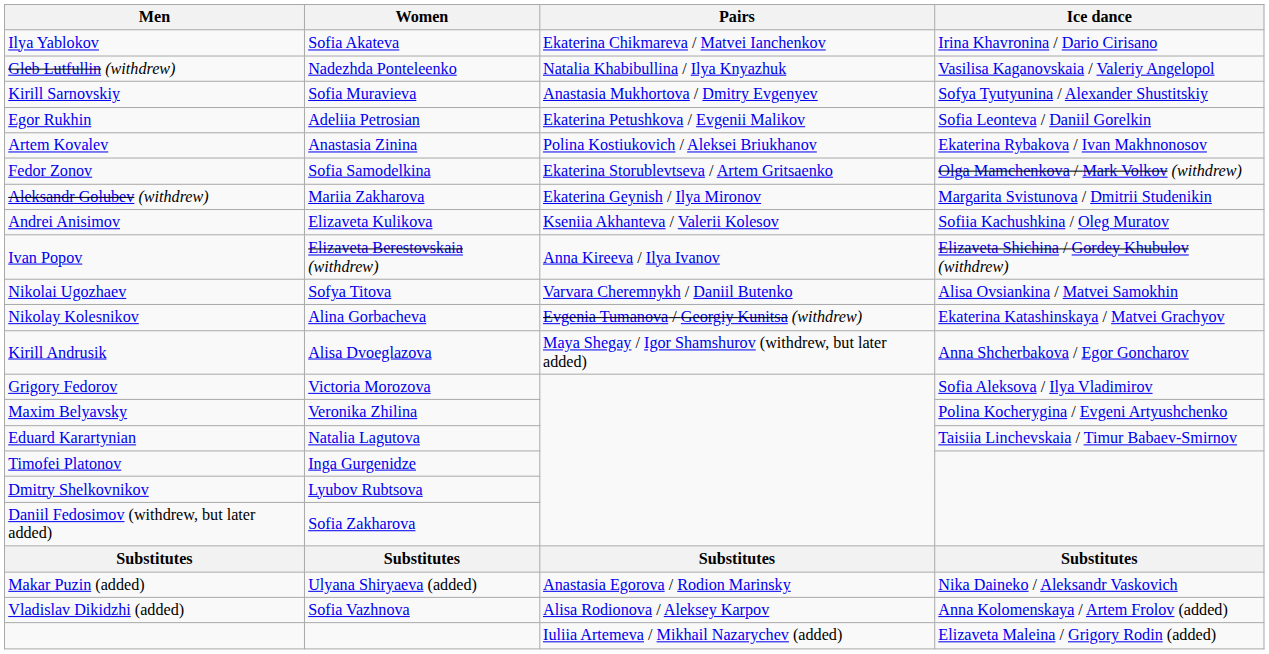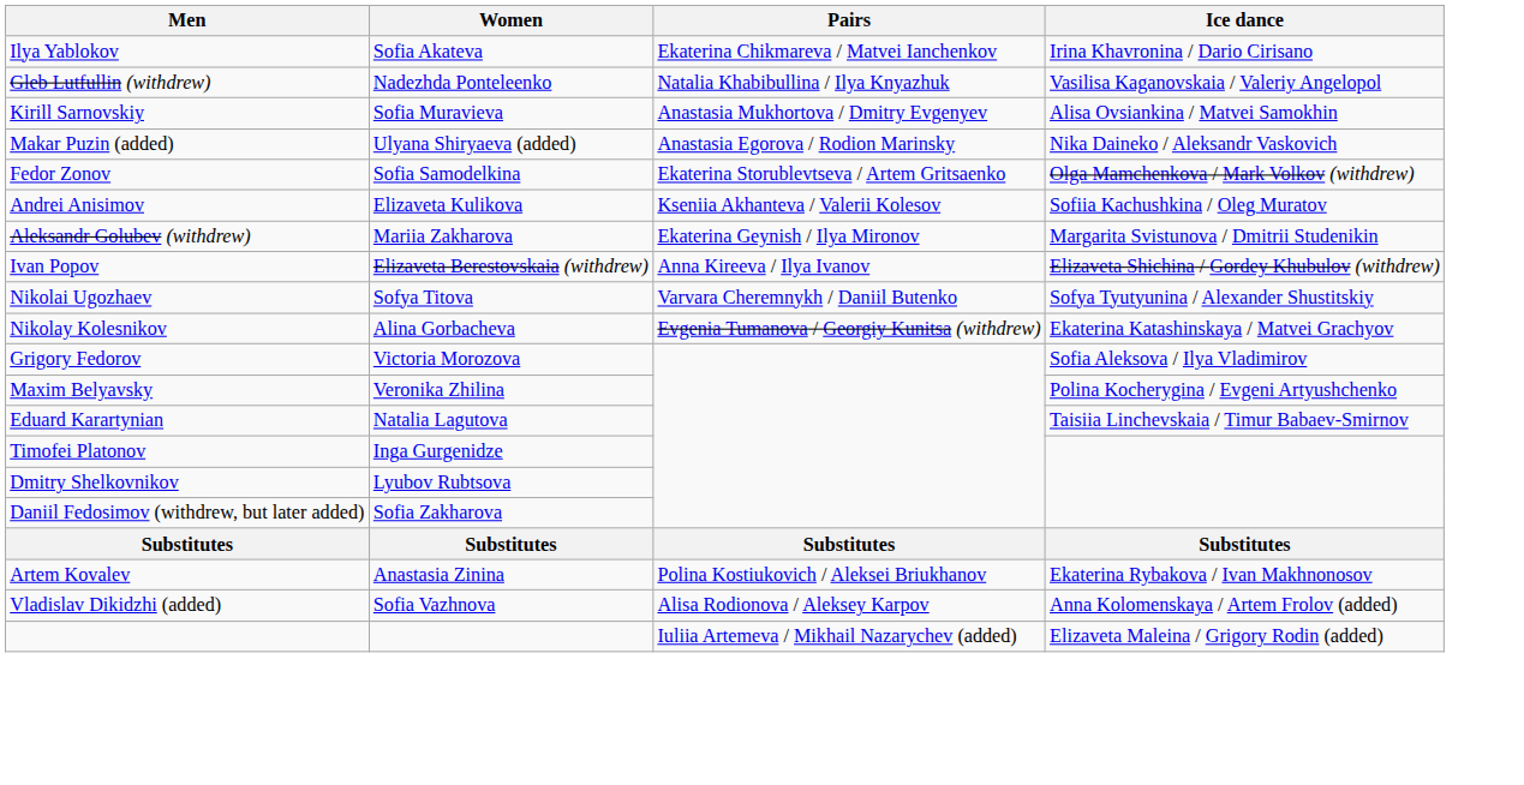 <table class="wikitable">
 <tr>
 <th>Men</th>
 <th>Women</th>
 <th>Pairs</th>
 <th>Ice dance</th>
 </tr>
 <tr>
 <td><a href='#'>Ilya Yablokov</a></td>
 <td><a href='#'>Sofia Akateva</a></td>
 <td><a href='#'>Ekaterina Chikmareva</a> / <a href='#'>Matvei Ianchenkov</a></td>
 <td><a href='#'>Irina Khavronina</a> / <a href='#'>Dario Cirisano</a></td>
 </tr>
 <tr>
 <td><s><a href='#'>Gleb Lutfullin</a></s> <em>(withdrew)</em></td>
 <td><a href='#'>Nadezhda Ponteleenko</a></td>
 <td><a href='#'>Natalia Khabibullina</a> / <a href='#'>Ilya Knyazhuk</a></td>
 <td><a href='#'>Vasilisa Kaganovskaia</a> / <a href='#'>Valeriy Angelopol</a></td>
 </tr>
 <tr>
 <td><a href='#'>Kirill Sarnovskiy</a></td>
 <td><a href='#'>Sofia Muravieva</a></td>
 <td><a href='#'>Anastasia Mukhortova</a> / <a href='#'>Dmitry Evgenyev</a></td>
-<td><a href='#'>Sofya Tyutyunina</a> / <a href='#'>Alexander Shustitskiy</a></td>
+<td><a href='#'>Alisa Ovsiankina</a> / <a href='#'>Matvei Samokhin</a></td>
 </tr>
 <tr>
-<td><a href='#'>Egor Rukhin</a></td>
-<td><a href='#'>Adeliia Petrosian</a></td>
-<td><a href='#'>Ekaterina Petushkova</a> / <a href='#'>Evgenii Malikov</a></td>
-<td><a href='#'>Sofia Leonteva</a> / <a href='#'>Daniil Gorelkin</a></td>
-</tr>
-<tr>
-<td><a href='#'>Artem Kovalev</a></td>
-<td><a href='#'>Anastasia Zinina</a></td>
-<td><a href='#'>Polina Kostiukovich</a> / <a href='#'>Aleksei Briukhanov</a></td>
-<td><a href='#'>Ekaterina Rybakova</a> / <a href='#'>Ivan Makhnonosov</a></td>
+<td><a href='#'>Makar Puzin</a> </em>(added)<em></td>
+<td><a href='#'>Ulyana Shiryaeva</a> </em>(added)<em></td>
+<td><a href='#'>Anastasia Egorova</a> / <a href='#'>Rodion Marinsky</a></td>
+<td><a href='#'>Nika Daineko</a> / <a href='#'>Aleksandr Vaskovich</a></td>
 </tr>
 <tr>
 <td><a href='#'>Fedor Zonov</a></td>
 <td><a href='#'>Sofia Samodelkina</a></td>
 <td><a href='#'>Ekaterina Storublevtseva</a> / <a href='#'>Artem Gritsaenko</a></td>
 <td><s><a href='#'>Olga Mamchenkova</a> / <a href='#'>Mark Volkov</a></s> <em>(withdrew)</em></td>
 </tr>
 <tr>
+<td><a href='#'>Andrei Anisimov</a></td>
+<td><a href='#'>Elizaveta Kulikova</a></td>
+<td><a href='#'>Kseniia Akhanteva</a> / <a href='#'>Valerii Kolesov</a></td>
+<td><a href='#'>Sofiia Kachushkina</a> / <a href='#'>Oleg Muratov</a></td>
+</tr>
+<tr>
 <td><s><a href='#'>Aleksandr Golubev</a></s> <em>(withdrew)</em></td>
 <td><a href='#'>Mariia Zakharova</a></td>
 <td><a href='#'>Ekaterina Geynish</a> / <a href='#'>Ilya Mironov</a></td>
 <td><a href='#'>Margarita Svistunova</a> / <a href='#'>Dmitrii Studenikin</a></td>
-</tr>
-<tr>
-<td><a href='#'>Andrei Anisimov</a></td>
-<td><a href='#'>Elizaveta Kulikova</a></td>
-<td><a href='#'>Kseniia Akhanteva</a> / <a href='#'>Valerii Kolesov</a></td>
-<td><a href='#'>Sofiia Kachushkina</a> / <a href='#'>Oleg Muratov</a></td>
 </tr>
 <tr>
 <td><a href='#'>Ivan Popov</a></td>
 <td><s><a href='#'>Elizaveta Berestovskaia</a></s> <em>(withdrew)</em></td>
 <td><a href='#'>Anna Kireeva</a> / <a href='#'>Ilya Ivanov</a></td>
 <td><s><a href='#'>Elizaveta Shichina</a> / <a href='#'>Gordey Khubulov</a></s> <em>(withdrew)</em></td>
 </tr>
 <tr>
 <td><a href='#'>Nikolai Ugozhaev</a></td>
 <td><a href='#'>Sofya Titova</a></td>
 <td><a href='#'>Varvara Cheremnykh</a> / <a href='#'>Daniil Butenko</a></td>
-<td><a href='#'>Alisa Ovsiankina</a> / <a href='#'>Matvei Samokhin</a></td>
+<td><a href='#'>Sofya Tyutyunina</a> / <a href='#'>Alexander Shustitskiy</a></td>
 </tr>
 <tr>
 <td><a href='#'>Nikolay Kolesnikov</a></td>
 <td><a href='#'>Alina Gorbacheva</a></td>
 <td><s><a href='#'>Evgenia Tumanova</a> / <a href='#'>Georgiy Kunitsa</a></s> <em>(withdrew)</td>
 <td><a href='#'>Ekaterina Katashinskaya</a> / <a href='#'>Matvei Grachyov</a></td>
-</tr>
-<tr>
-<td><a href='#'>Kirill Andrusik</a></td>
-<td><a href='#'>Alisa Dvoeglazova</a></td>
-<td><a href='#'>Maya Shegay</a> / <a href='#'>Igor Shamshurov</a> </em>(withdrew, but later added)<em></td>
-<td><a href='#'>Anna Shcherbakova</a> / <a href='#'>Egor Goncharov</a></td>
 </tr>
 <tr>
 <td><a href='#'>Grigory Fedorov</a></td>
 <td><a href='#'>Victoria Morozova</a></td>
 <td rowspan=6></td>
 <td><a href='#'>Sofia Aleksova</a> / <a href='#'>Ilya Vladimirov</a></td>
 </tr>
 <tr>
 <td><a href='#'>Maxim Belyavsky</a></td>
 <td><a href='#'>Veronika Zhilina</a></td>
 <td><a href='#'>Polina Kocherygina</a> / <a href='#'>Evgeni Artyushchenko</a></td>
 </tr>
 <tr>
 <td><a href='#'>Eduard Karartynian</a></td>
 <td><a href='#'>Natalia Lagutova</a></td>
 <td><a href='#'>Taisiia Linchevskaia</a> / <a href='#'>Timur Babaev-Smirnov</a></td>
 </tr>
 <tr>
 <td><a href='#'>Timofei Platonov</a></td>
 <td><a href='#'>Inga Gurgenidze</a></td>
 <td rowspan=3></td>
 </tr>
 <tr>
 <td><a href='#'>Dmitry Shelkovnikov</a></td>
 <td><a href='#'>Lyubov Rubtsova</a></td>
 </tr>
 <tr>
 <td><a href='#'>Daniil Fedosimov</a> </em>(withdrew, but later added)<em></td>
 <td><a href='#'>Sofia Zakharova</a></td>
 </tr>
 <tr>
 <th>Substitutes</th>
 <th>Substitutes</th>
 <th>Substitutes</th>
 <th>Substitutes</th>
 </tr>
 <tr>
-<td><a href='#'>Makar Puzin</a> </em>(added)<em></td>
-<td><a href='#'>Ulyana Shiryaeva</a> </em>(added)<em></td>
-<td><a href='#'>Anastasia Egorova</a> / <a href='#'>Rodion Marinsky</a></td>
-<td><a href='#'>Nika Daineko</a> / <a href='#'>Aleksandr Vaskovich</a></td>
+<td><a href='#'>Artem Kovalev</a></td>
+<td><a href='#'>Anastasia Zinina</a></td>
+<td><a href='#'>Polina Kostiukovich</a> / <a href='#'>Aleksei Briukhanov</a></td>
+<td><a href='#'>Ekaterina Rybakova</a> / <a href='#'>Ivan Makhnonosov</a></td>
 </tr>
 <tr>
 <td><a href='#'>Vladislav Dikidzhi</a> </em>(added)<em></td>
 <td><a href='#'>Sofia Vazhnova</a></td>
 <td><a href='#'>Alisa Rodionova</a> / <a href='#'>Aleksey Karpov</a></td>
 <td><a href='#'>Anna Kolomenskaya</a> / <a href='#'>Artem Frolov</a> </em>(added)<em></td>
 </tr>
 <tr>
 <td></td>
 <td></td>
 <td><a href='#'>Iuliia Artemeva</a> / <a href='#'>Mikhail Nazarychev</a> </em>(added)<em></td>
 <td><a href='#'>Elizaveta Maleina</a> / <a href='#'>Grigory Rodin</a> </em>(added)<em></td>
 </tr>
 </table>
